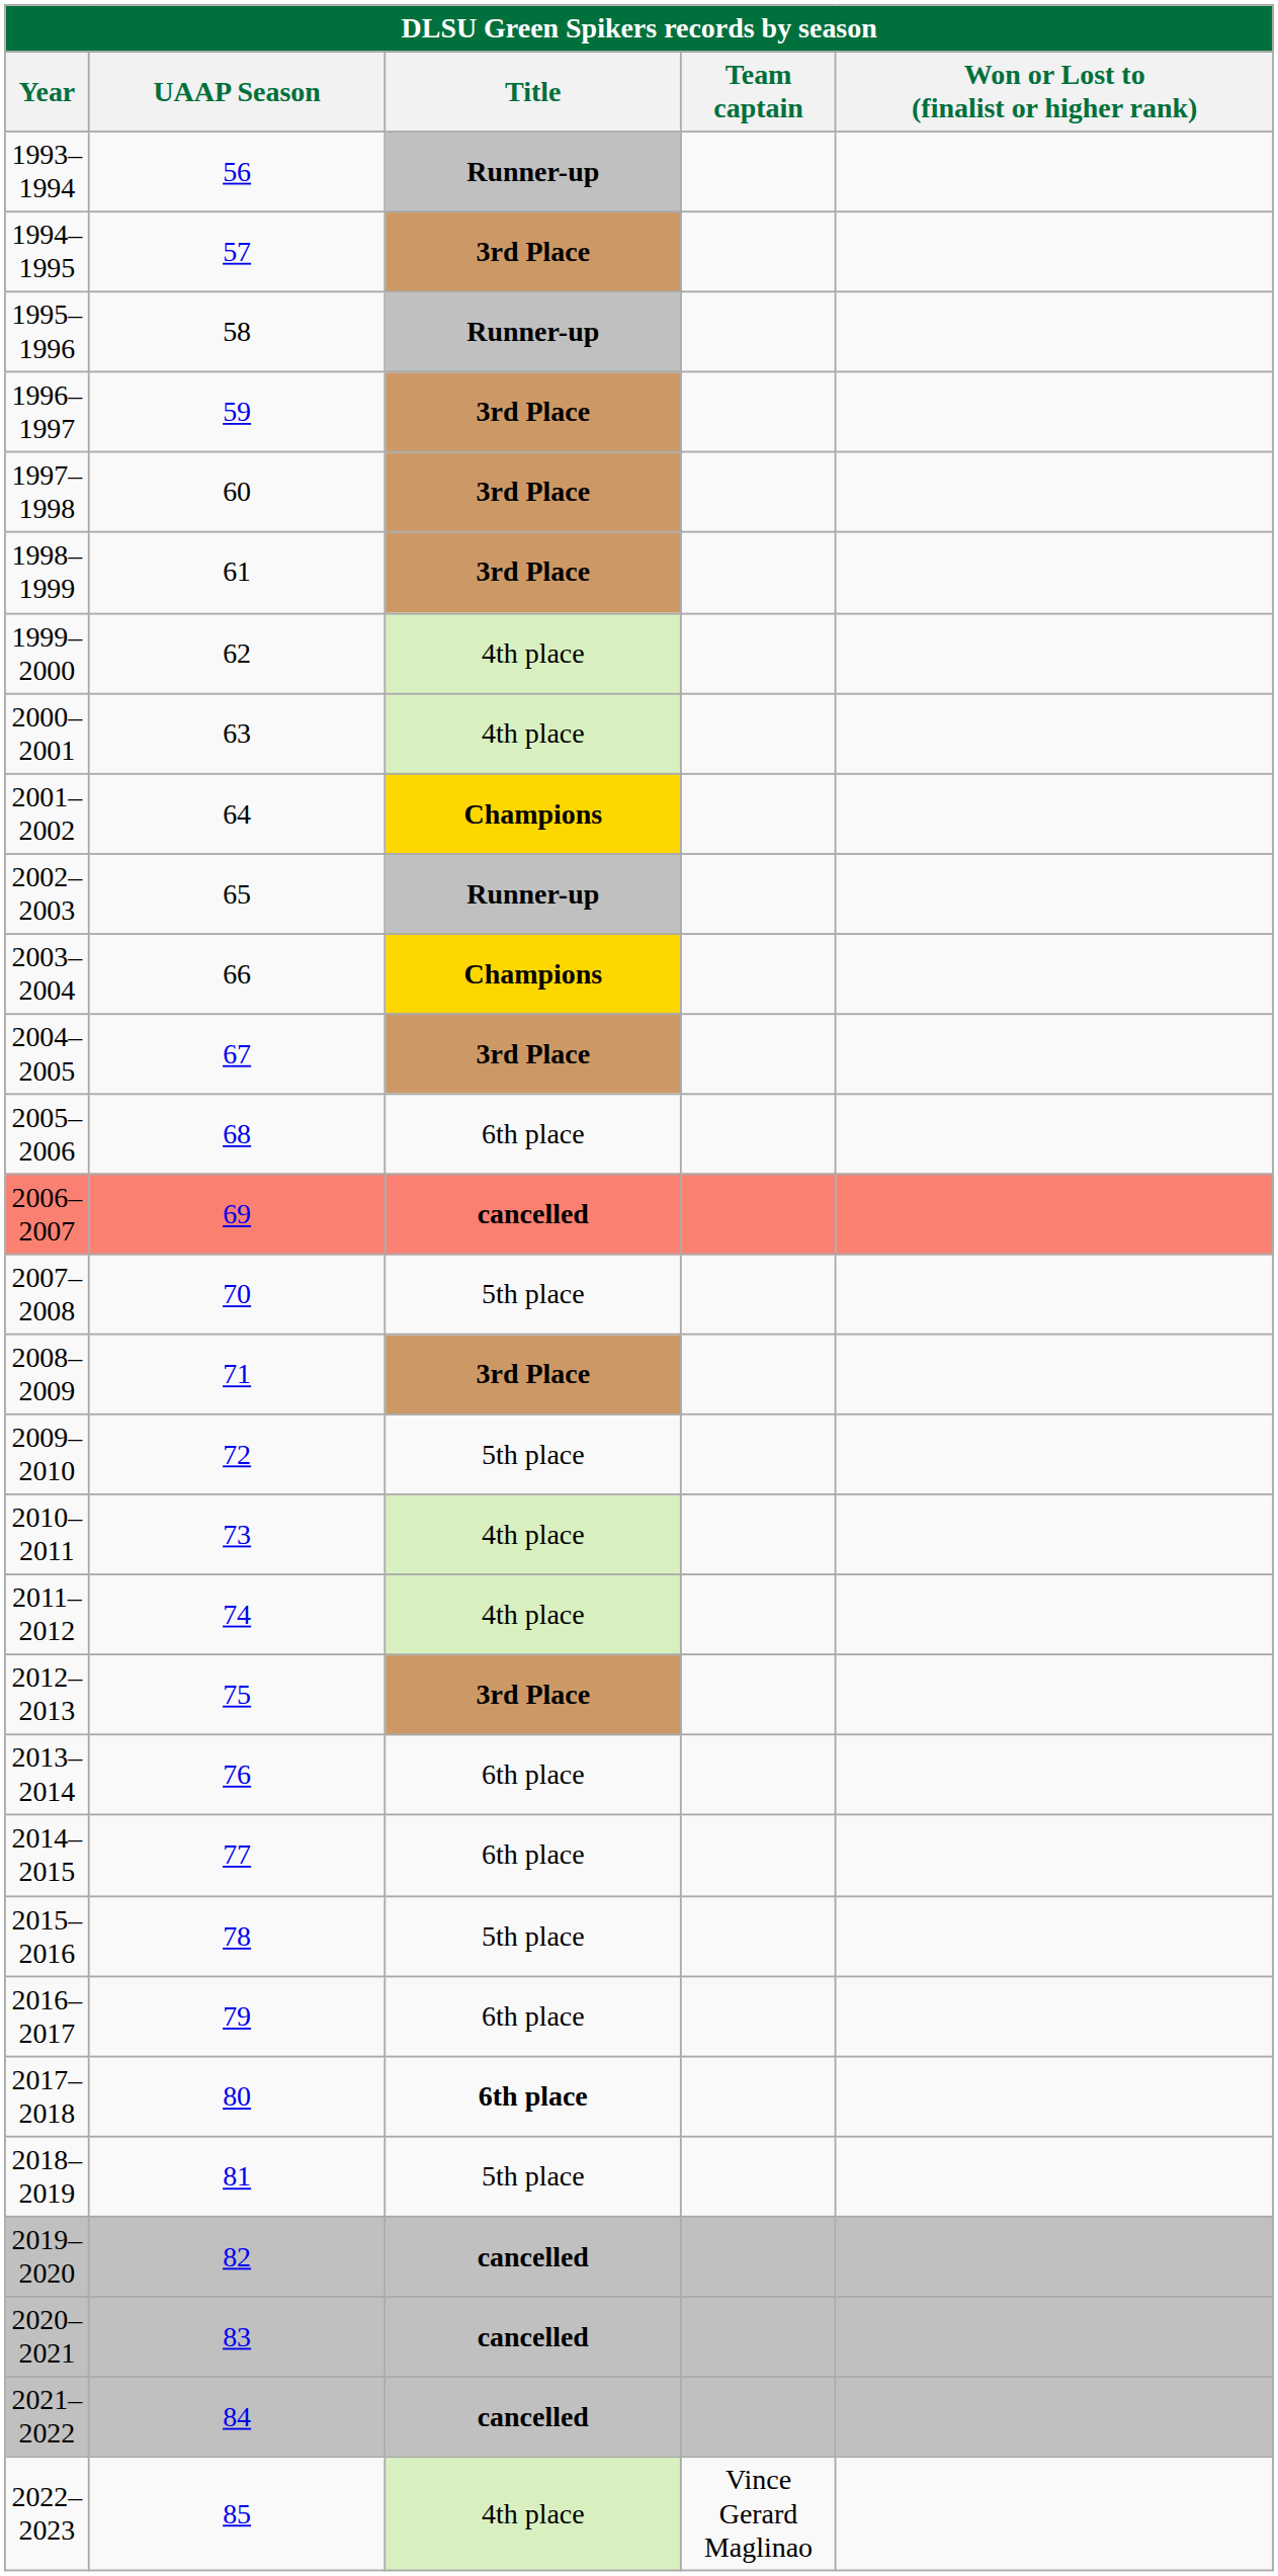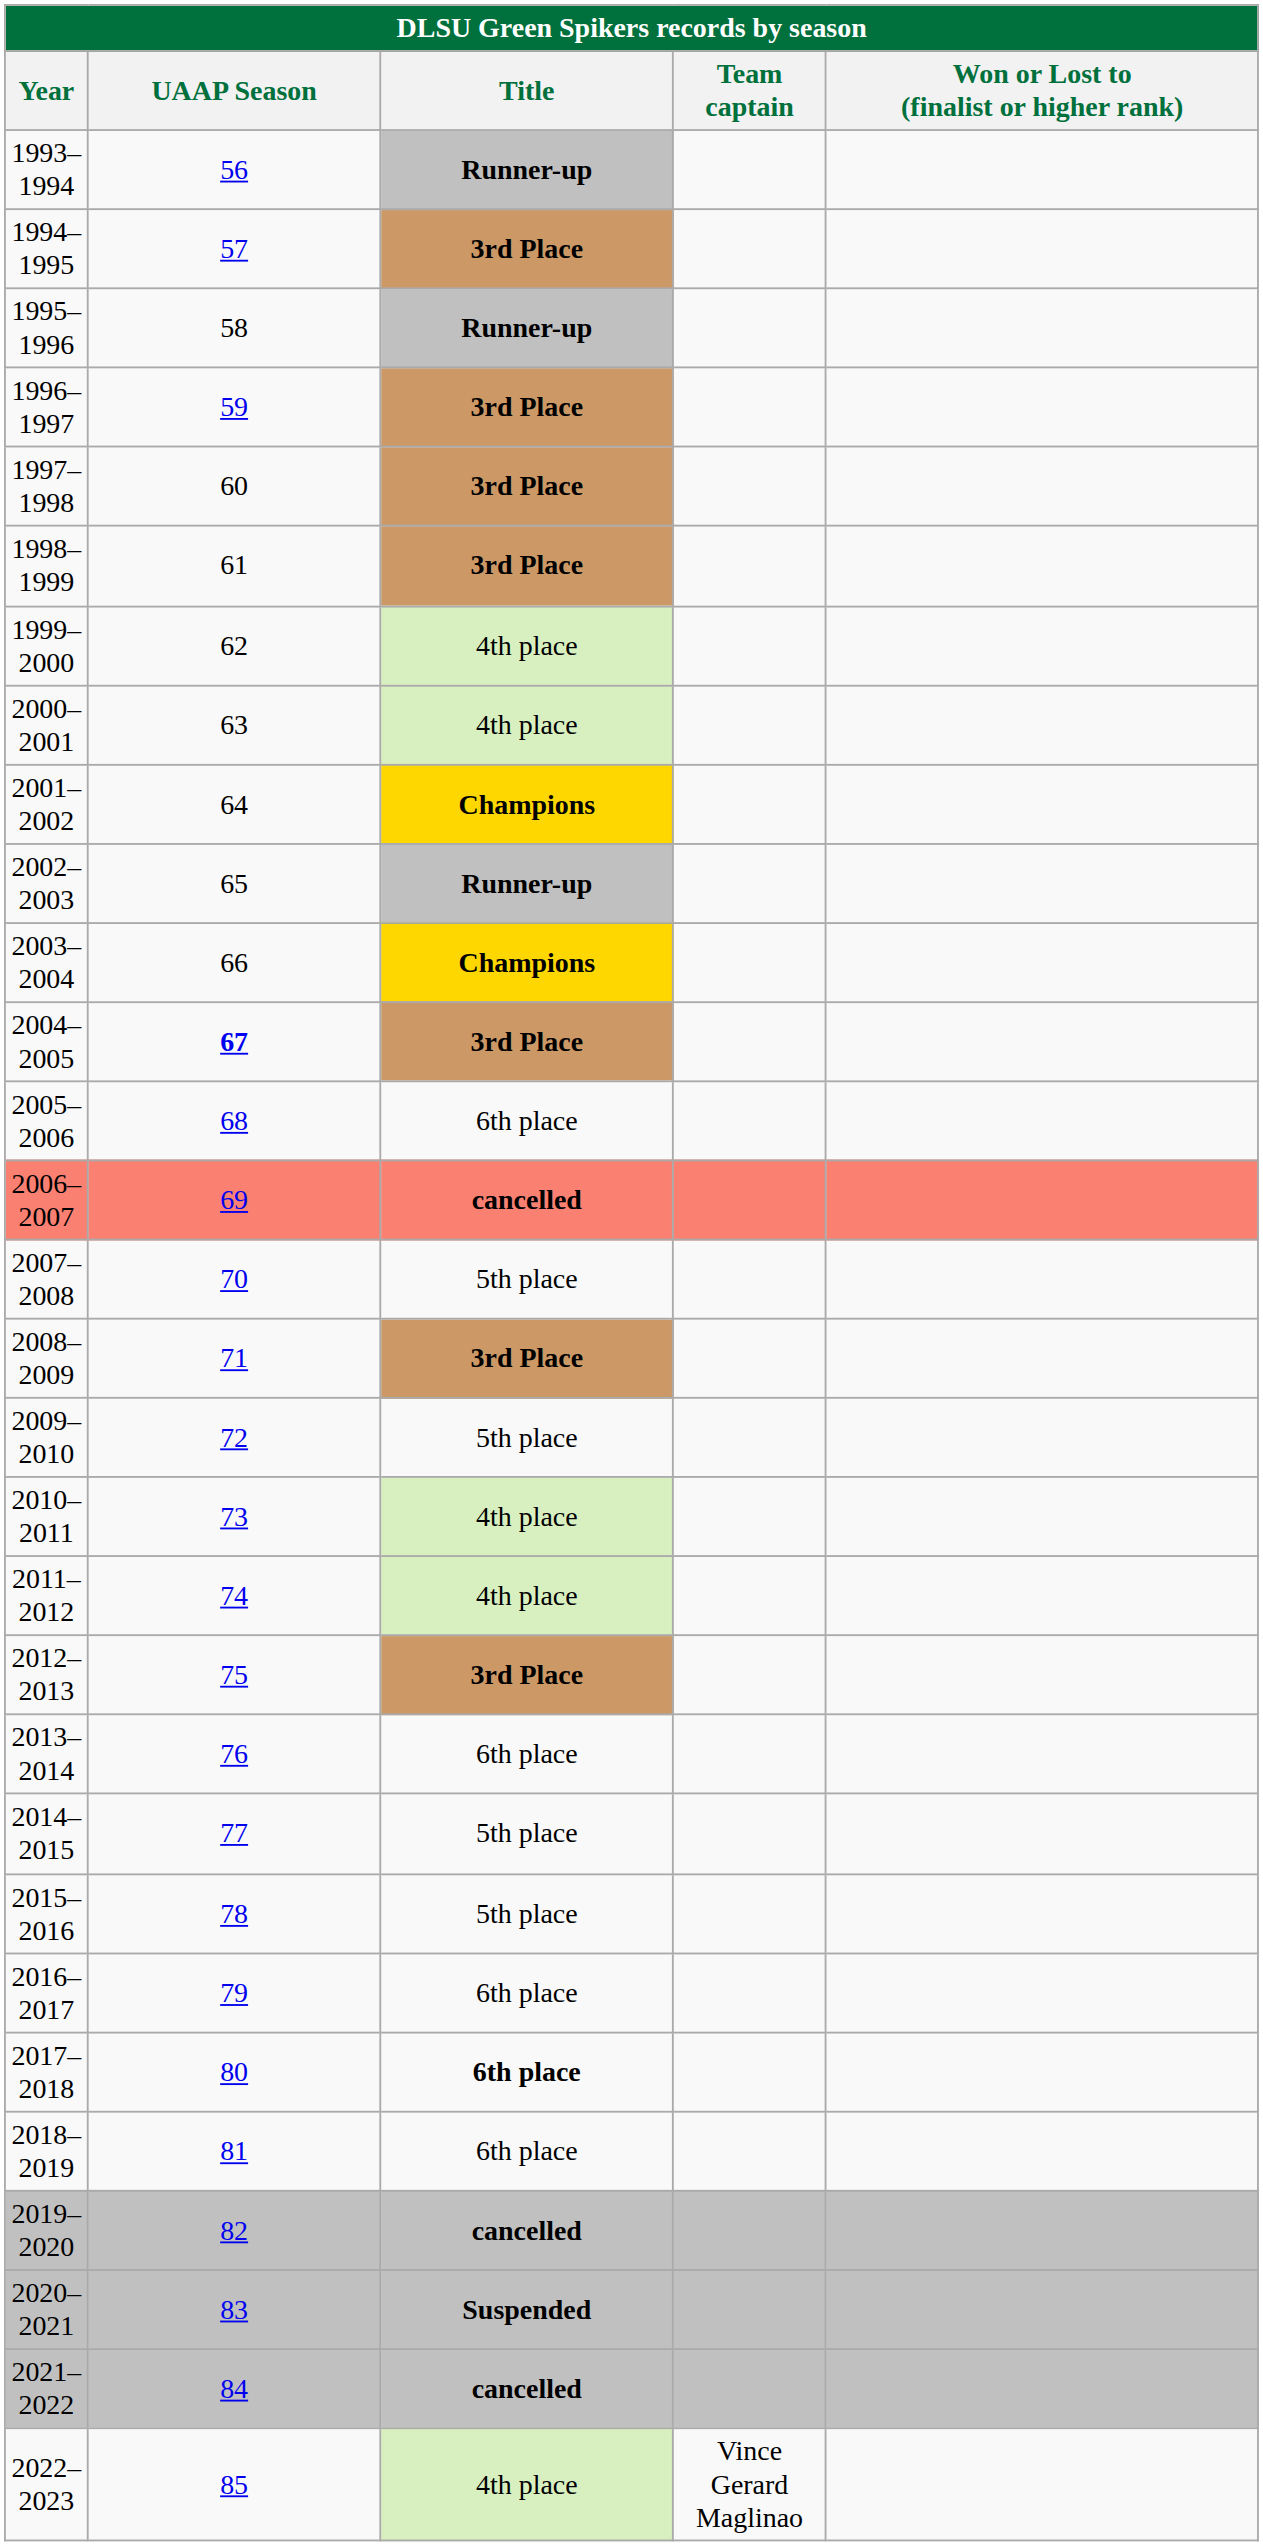 <table class="wikitable sortable" style="font-size:95%; text-align:left;">
 <tr>
 <th colspan="8" style= "background: #00703c; color: white; text-align: center"><strong>DLSU Green Spikers records by season</strong></th>
 </tr>
 <tr style="background: white; color: #00703c">
 <th style= "align=center; width:1em;">Year</th>
 <th style= "align=center; width:10em;">UAAP Season</th>
 <th style= "align=center;width:10em;">Title</th>
 <th style= "align=center; width:5em;">Team captain</th>
 <th style= "align=center; width:15em;">Won or Lost to<br>(finalist or higher rank)</th>
 </tr>
 <tr align=center>
 <td>1993–1994</td>
 <td><a href='#'>56</a></td>
 <td style="background: silver;"><strong>Runner-up</strong></td>
 <td></td>
 <td></td>
 </tr>
 <tr align=center>
 <td>1994–1995</td>
 <td><a href='#'>57</a></td>
 <td style="background:#c96;"><strong>3rd Place</strong></td>
 <td></td>
 <td></td>
 </tr>
 <tr align=center>
 <td>1995–1996</td>
 <td>58</td>
 <td style="background: silver;"><strong>Runner-up</strong></td>
 <td></td>
 <td></td>
 </tr>
 <tr align=center>
 <td>1996–1997</td>
 <td><a href='#'>59</a></td>
 <td style="background:#c96;"><strong>3rd Place</strong></td>
 <td></td>
 <td></td>
 </tr>
 <tr align=center>
 <td>1997–1998</td>
 <td>60</td>
 <td style="background:#c96;"><strong>3rd Place</strong></td>
 <td></td>
 <td></td>
 </tr>
 <tr align=center>
 <td>1998–1999</td>
 <td>61</td>
 <td style="background:#c96;"><strong>3rd Place</strong></td>
 <td></td>
 <td></td>
 </tr>
 <tr align=center>
 <td>1999–2000</td>
 <td>62</td>
 <td bgcolor=#D8F0C0>4th place</td>
 <td></td>
 <td></td>
 </tr>
 <tr align=center>
 <td>2000–2001</td>
 <td>63</td>
 <td bgcolor=#D8F0C0>4th place</td>
 <td></td>
 <td></td>
 </tr>
 <tr align=center>
 <td>2001–2002</td>
 <td>64</td>
 <td style="background: gold;"><strong>Champions</strong></td>
 <td></td>
 <td></td>
 </tr>
 <tr align=center>
 <td>2002–2003</td>
 <td>65</td>
 <td style="background: silver;"><strong>Runner-up</strong></td>
 <td></td>
 <td></td>
 </tr>
 <tr align=center>
 <td>2003–2004</td>
 <td>66</td>
 <td style="background: gold;"><strong>Champions</strong></td>
 <td></td>
 <td></td>
 </tr>
 <tr align=center>
 <td>2004–2005</td>
-<td><a href='#'>67</a></td>
+<td><strong><a href='#'>67</a></strong></td>
 <td style="background:#c96;"><strong>3rd Place</strong></td>
 <td></td>
 <td></td>
 </tr>
 <tr align=center>
 <td>2005–2006</td>
 <td><a href='#'>68</a></td>
 <td>6th place</td>
 <td></td>
 <td></td>
 </tr>
 <tr align=center | bgcolor=salmon>
 <td>2006–2007</td>
 <td><a href='#'>69</a></td>
 <td><strong>cancelled</strong></td>
 <td></td>
 <td></td>
 </tr>
 <tr align=center>
 <td>2007–2008</td>
 <td><a href='#'>70</a></td>
 <td>5th place</td>
 <td></td>
 <td></td>
 </tr>
 <tr align=center>
 <td>2008–2009</td>
 <td><a href='#'>71</a></td>
 <td style="background:#c96;"><strong>3rd Place</strong></td>
 <td></td>
 <td></td>
 </tr>
 <tr align=center>
 <td>2009–2010</td>
 <td><a href='#'>72</a></td>
 <td>5th place</td>
 <td></td>
 <td></td>
 </tr>
 <tr align=center>
 <td>2010–2011</td>
 <td><a href='#'>73</a></td>
 <td bgcolor=#D8F0C0>4th place</td>
 <td></td>
 <td></td>
 </tr>
 <tr align=center>
 <td>2011–2012</td>
 <td><a href='#'>74</a></td>
 <td bgcolor=#D8F0C0>4th place</td>
 <td></td>
 <td></td>
 </tr>
 <tr align=center>
 <td>2012–2013</td>
 <td><a href='#'>75</a></td>
 <td style="background:#c96;"><strong>3rd Place</strong></td>
 <td></td>
 <td></td>
 </tr>
 <tr align=center>
 <td>2013–2014</td>
 <td><a href='#'>76</a></td>
 <td>6th place</td>
 <td></td>
 <td></td>
 </tr>
 <tr align=center>
 <td>2014–2015</td>
 <td><a href='#'>77</a></td>
-<td>6th place</td>
+<td>5th place</td>
 <td></td>
 <td></td>
 </tr>
 <tr align=center>
 <td>2015–2016</td>
 <td><a href='#'>78</a></td>
 <td>5th place</td>
 <td></td>
 <td></td>
 </tr>
 <tr align=center>
 <td>2016–2017</td>
 <td><a href='#'>79</a></td>
 <td>6th place</td>
 <td></td>
 <td></td>
 </tr>
 <tr align=center>
 <td>2017–2018</td>
 <td><a href='#'>80</a></td>
 <td><strong>6th place</strong></td>
 <td></td>
 <td></td>
 </tr>
 <tr align=center>
 <td>2018–2019</td>
 <td><a href='#'>81</a></td>
-<td>5th place</td>
+<td>6th place</td>
 <td></td>
 <td></td>
 </tr>
 <tr bgcolor=silver | align=center>
 <td>2019–2020</td>
 <td><a href='#'>82</a></td>
 <td><strong>cancelled</strong></td>
 <td></td>
 <td></td>
 </tr>
 <tr bgcolor=silver | align=center>
 <td>2020–2021</td>
 <td><a href='#'>83</a></td>
-<td><strong>cancelled</strong></td>
+<td><strong>Suspended</strong></td>
 <td></td>
 <td></td>
 </tr>
 <tr bgcolor=silver | align=center>
 <td>2021–2022</td>
 <td><a href='#'>84</a></td>
 <td><strong>cancelled</strong></td>
 <td></td>
 <td></td>
 </tr>
 <tr align=center>
 <td>2022–2023</td>
 <td><a href='#'>85</a></td>
 <td bgcolor=#D8F0C0>4th place</td>
 <td>Vince Gerard Maglinao</td>
 <td></td>
 </tr>
 </table>
